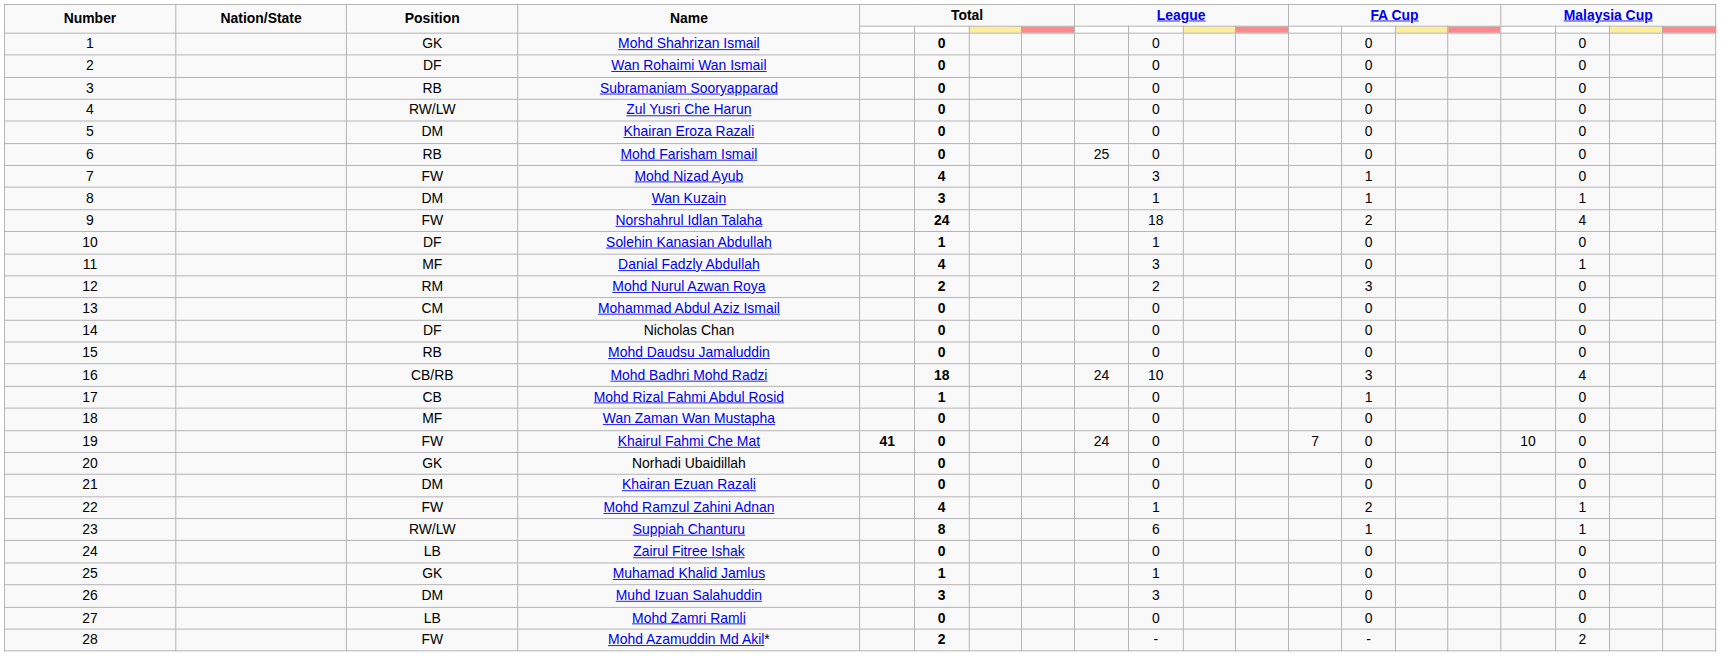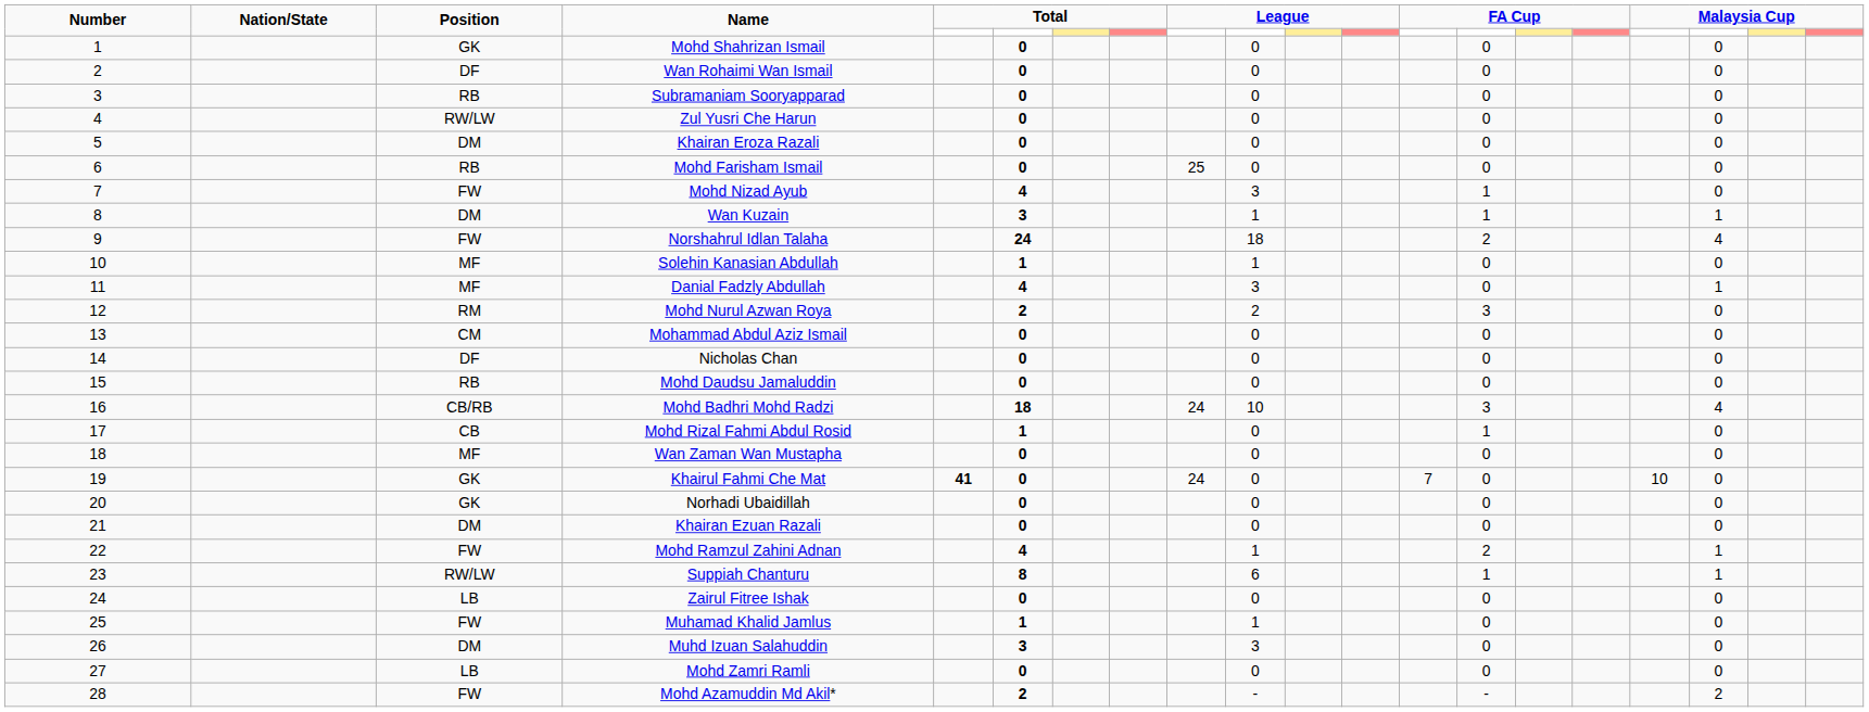 <table class="wikitable" style="text-align:center;">
 <tr>
 <td rowspan="2"  style="width:10%; text-align:center;"><strong>Number</strong></td>
 <td rowspan="2"  style="width:10%; text-align:center;"><strong>Nation/State</strong></td>
 <td rowspan="2"  style="width:10%; text-align:center;"><strong>Position</strong></td>
 <td rowspan="2"  style="width:20%; text-align:center;"><strong>Name</strong></td>
 <td colspan="4" style="text-align:center;"><strong>Total </strong></td>
 <td colspan="4" style="text-align:center;"><strong><a href='#'>League</a></strong></td>
 <td colspan="4" style="text-align:center;"><strong><a href='#'>FA Cup</a></strong></td>
 <td colspan="4" style="text-align:center;"><strong><a href='#'>Malaysia Cup</a></strong></td>
 </tr>
 <tr>
 <th style="width:60px; background:#fff;"></th>
 <th style="width:60px; background:#fff;"></th>
 <th style="width:60px; background:#fe9;"></th>
 <th style="width:60px; background:#ff8888;"></th>
 <th style="width:60px; background:#fff;"></th>
 <th style="width:60px; background:#fff;"></th>
 <th style="width:60px; background:#fe9;"></th>
 <th style="width:60px; background:#ff8888;"></th>
 <th style="width:60px; background:#fff;"></th>
 <th style="width:60px; background:#fff;"></th>
 <th style="width:60px; background:#fe9;"></th>
 <th style="width:60px; background:#ff8888;"></th>
 <th style="width:60px; background:#fff;"></th>
 <th style="width:60px; background:#fff;"></th>
 <th style="width:60px; background:#fe9;"></th>
 <th style="width:60px; background:#ff8888;"></th>
 </tr>
 <tr>
 <td>1</td>
 <td> </td>
 <td>GK</td>
 <td><a href='#'>Mohd Shahrizan Ismail</a></td>
 <td><strong> </strong></td>
 <td><strong>0</strong></td>
 <td><strong> </strong></td>
 <td><strong> </strong></td>
 <td></td>
 <td>0</td>
 <td></td>
 <td></td>
 <td></td>
 <td>0</td>
 <td></td>
 <td></td>
 <td></td>
 <td>0</td>
 <td></td>
 <td></td>
 </tr>
 <tr>
 <td>2</td>
 <td> </td>
 <td>DF</td>
 <td><a href='#'>Wan Rohaimi Wan Ismail</a></td>
 <td><strong> </strong></td>
 <td><strong>0</strong></td>
 <td><strong> </strong></td>
 <td><strong> </strong></td>
 <td></td>
 <td>0</td>
 <td></td>
 <td></td>
 <td></td>
 <td>0</td>
 <td></td>
 <td></td>
 <td></td>
 <td>0</td>
 <td></td>
 <td></td>
 </tr>
 <tr>
 <td>3</td>
 <td> </td>
 <td>RB</td>
 <td><a href='#'>Subramaniam Sooryapparad</a></td>
 <td><strong> </strong></td>
 <td><strong>0</strong></td>
 <td><strong> </strong></td>
 <td><strong> </strong></td>
 <td></td>
 <td>0</td>
 <td></td>
 <td></td>
 <td></td>
 <td>0</td>
 <td></td>
 <td></td>
 <td></td>
 <td>0</td>
 <td></td>
 <td></td>
 </tr>
 <tr>
 <td>4</td>
 <td> </td>
 <td>RW/LW</td>
 <td><a href='#'>Zul Yusri Che Harun</a></td>
 <td><strong> </strong></td>
 <td><strong>0</strong></td>
 <td><strong> </strong></td>
 <td><strong> </strong></td>
 <td></td>
 <td>0</td>
 <td></td>
 <td></td>
 <td></td>
 <td>0</td>
 <td></td>
 <td></td>
 <td></td>
 <td>0</td>
 <td></td>
 <td></td>
 </tr>
 <tr>
 <td>5</td>
 <td> </td>
 <td>DM</td>
 <td><a href='#'>Khairan Eroza Razali</a></td>
 <td><strong> </strong></td>
 <td><strong>0</strong></td>
 <td><strong> </strong></td>
 <td><strong> </strong></td>
 <td></td>
 <td>0</td>
 <td></td>
 <td></td>
 <td></td>
 <td>0</td>
 <td></td>
 <td></td>
 <td></td>
 <td>0</td>
 <td></td>
 <td></td>
 </tr>
 <tr>
 <td>6</td>
 <td> </td>
 <td>RB</td>
 <td><a href='#'>Mohd Farisham Ismail</a></td>
 <td><strong> </strong></td>
 <td><strong>0</strong></td>
 <td><strong> </strong></td>
 <td><strong> </strong></td>
 <td>25</td>
 <td>0</td>
 <td></td>
 <td></td>
 <td></td>
 <td>0</td>
 <td></td>
 <td></td>
 <td></td>
 <td>0</td>
 <td></td>
 <td></td>
 </tr>
 <tr>
 <td>7</td>
 <td> </td>
 <td>FW</td>
 <td><a href='#'>Mohd Nizad Ayub</a></td>
 <td><strong> </strong></td>
 <td><strong>4</strong></td>
 <td><strong> </strong></td>
 <td><strong> </strong></td>
 <td></td>
 <td>3</td>
 <td></td>
 <td></td>
 <td></td>
 <td>1</td>
 <td></td>
 <td></td>
 <td></td>
 <td>0</td>
 <td></td>
 <td></td>
 </tr>
 <tr>
 <td>8</td>
 <td> </td>
 <td>DM</td>
 <td><a href='#'>Wan Kuzain</a></td>
 <td><strong> </strong></td>
 <td><strong>3</strong></td>
 <td><strong> </strong></td>
 <td><strong> </strong></td>
 <td></td>
 <td>1</td>
 <td></td>
 <td></td>
 <td></td>
 <td>1</td>
 <td></td>
 <td></td>
 <td></td>
 <td>1</td>
 <td></td>
 <td></td>
 </tr>
 <tr>
 <td>9</td>
 <td> </td>
 <td>FW</td>
 <td><a href='#'>Norshahrul Idlan Talaha</a></td>
 <td><strong> </strong></td>
 <td><strong>24</strong></td>
 <td><strong> </strong></td>
 <td><strong> </strong></td>
 <td></td>
 <td>18</td>
 <td></td>
 <td></td>
 <td></td>
 <td>2</td>
 <td></td>
 <td></td>
 <td></td>
 <td>4</td>
 <td></td>
 <td></td>
 </tr>
 <tr>
 <td>10</td>
 <td> </td>
-<td>DF</td>
+<td>MF</td>
 <td><a href='#'>Solehin Kanasian Abdullah</a></td>
 <td><strong> </strong></td>
 <td><strong>1</strong></td>
 <td><strong> </strong></td>
 <td><strong> </strong></td>
 <td></td>
 <td>1</td>
 <td></td>
 <td></td>
 <td></td>
 <td>0</td>
 <td></td>
 <td></td>
 <td></td>
 <td>0</td>
 <td></td>
 <td></td>
 </tr>
 <tr>
 <td>11</td>
 <td> </td>
 <td>MF</td>
 <td><a href='#'>Danial Fadzly Abdullah</a></td>
 <td><strong> </strong></td>
 <td><strong>4</strong></td>
 <td><strong> </strong></td>
 <td><strong> </strong></td>
 <td></td>
 <td>3</td>
 <td></td>
 <td></td>
 <td></td>
 <td>0</td>
 <td></td>
 <td></td>
 <td></td>
 <td>1</td>
 <td></td>
 <td></td>
 </tr>
 <tr>
 <td>12</td>
 <td> </td>
 <td>RM</td>
 <td><a href='#'>Mohd Nurul Azwan Roya</a></td>
 <td><strong> </strong></td>
 <td><strong>2</strong></td>
 <td><strong> </strong></td>
 <td><strong> </strong></td>
 <td></td>
 <td>2</td>
 <td></td>
 <td></td>
 <td></td>
 <td>3</td>
 <td></td>
 <td></td>
 <td></td>
 <td>0</td>
 <td></td>
 <td></td>
 </tr>
 <tr>
 <td>13</td>
 <td> </td>
 <td>CM</td>
 <td><a href='#'>Mohammad Abdul Aziz Ismail</a></td>
 <td><strong> </strong></td>
 <td><strong>0</strong></td>
 <td><strong> </strong></td>
 <td><strong> </strong></td>
 <td></td>
 <td>0</td>
 <td></td>
 <td></td>
 <td></td>
 <td>0</td>
 <td></td>
 <td></td>
 <td></td>
 <td>0</td>
 <td></td>
 <td></td>
 </tr>
 <tr>
 <td>14</td>
 <td> </td>
 <td>DF</td>
 <td>Nicholas Chan</td>
 <td><strong> </strong></td>
 <td><strong>0</strong></td>
 <td><strong> </strong></td>
 <td><strong> </strong></td>
 <td></td>
 <td>0</td>
 <td></td>
 <td></td>
 <td></td>
 <td>0</td>
 <td></td>
 <td></td>
 <td></td>
 <td>0</td>
 <td></td>
 <td></td>
 </tr>
 <tr>
 <td>15</td>
 <td> </td>
 <td>RB</td>
 <td><a href='#'>Mohd Daudsu Jamaluddin</a></td>
 <td><strong> </strong></td>
 <td><strong>0</strong></td>
 <td><strong> </strong></td>
 <td><strong> </strong></td>
 <td></td>
 <td>0</td>
 <td></td>
 <td></td>
 <td></td>
 <td>0</td>
 <td></td>
 <td></td>
 <td></td>
 <td>0</td>
 <td></td>
 <td></td>
 </tr>
 <tr>
 <td>16</td>
 <td> </td>
 <td>CB/RB</td>
 <td><a href='#'>Mohd Badhri Mohd Radzi</a></td>
 <td><strong> </strong></td>
 <td><strong>18</strong></td>
 <td><strong> </strong></td>
 <td><strong> </strong></td>
 <td>24</td>
 <td>10</td>
 <td></td>
 <td></td>
 <td></td>
 <td>3</td>
 <td></td>
 <td></td>
 <td></td>
 <td>4</td>
 <td></td>
 <td></td>
 </tr>
 <tr>
 <td>17</td>
 <td> </td>
 <td>CB</td>
 <td><a href='#'>Mohd Rizal Fahmi Abdul Rosid</a></td>
 <td><strong> </strong></td>
 <td><strong>1</strong></td>
 <td><strong> </strong></td>
 <td><strong> </strong></td>
 <td></td>
 <td>0</td>
 <td></td>
 <td></td>
 <td></td>
 <td>1</td>
 <td></td>
 <td></td>
 <td></td>
 <td>0</td>
 <td></td>
 <td></td>
 </tr>
 <tr>
 <td>18</td>
 <td> </td>
 <td>MF</td>
 <td><a href='#'>Wan Zaman Wan Mustapha</a></td>
 <td><strong> </strong></td>
 <td><strong>0</strong></td>
 <td><strong> </strong></td>
 <td><strong> </strong></td>
 <td></td>
 <td>0</td>
 <td></td>
 <td></td>
 <td></td>
 <td>0</td>
 <td></td>
 <td></td>
 <td></td>
 <td>0</td>
 <td></td>
 <td></td>
 </tr>
 <tr>
 <td>19</td>
 <td> </td>
-<td>FW</td>
+<td>GK</td>
 <td><a href='#'>Khairul Fahmi Che Mat</a></td>
 <td><strong>41</strong></td>
 <td><strong>0</strong></td>
 <td><strong> </strong></td>
 <td><strong> </strong></td>
 <td>24</td>
 <td>0</td>
 <td></td>
 <td></td>
 <td>7</td>
 <td>0</td>
 <td></td>
 <td></td>
 <td>10</td>
 <td>0</td>
 <td></td>
 <td></td>
 </tr>
 <tr>
 <td>20</td>
 <td> </td>
 <td>GK</td>
 <td>Norhadi Ubaidillah</td>
 <td><strong> </strong></td>
 <td><strong>0</strong></td>
 <td><strong> </strong></td>
 <td><strong> </strong></td>
 <td></td>
 <td>0</td>
 <td></td>
 <td></td>
 <td></td>
 <td>0</td>
 <td></td>
 <td></td>
 <td></td>
 <td>0</td>
 <td></td>
 <td></td>
 </tr>
 <tr>
 <td>21</td>
 <td> </td>
 <td>DM</td>
 <td><a href='#'>Khairan Ezuan Razali</a></td>
 <td><strong> </strong></td>
 <td><strong>0</strong></td>
 <td><strong> </strong></td>
 <td><strong> </strong></td>
 <td></td>
 <td>0</td>
 <td></td>
 <td></td>
 <td></td>
 <td>0</td>
 <td></td>
 <td></td>
 <td></td>
 <td>0</td>
 <td></td>
 <td></td>
 </tr>
 <tr>
 <td>22</td>
 <td> </td>
 <td>FW</td>
 <td><a href='#'>Mohd Ramzul Zahini Adnan</a></td>
 <td><strong> </strong></td>
 <td><strong>4</strong></td>
 <td><strong> </strong></td>
 <td><strong> </strong></td>
 <td></td>
 <td>1</td>
 <td></td>
 <td></td>
 <td></td>
 <td>2</td>
 <td></td>
 <td></td>
 <td></td>
 <td>1</td>
 <td></td>
 <td></td>
 </tr>
 <tr>
 <td>23</td>
 <td> </td>
 <td>RW/LW</td>
 <td><a href='#'>Suppiah Chanturu</a></td>
 <td><strong> </strong></td>
 <td><strong>8</strong></td>
 <td><strong> </strong></td>
 <td><strong> </strong></td>
 <td></td>
 <td>6</td>
 <td></td>
 <td></td>
 <td></td>
 <td>1</td>
 <td></td>
 <td></td>
 <td></td>
 <td>1</td>
 <td></td>
 <td></td>
 </tr>
 <tr>
 <td>24</td>
 <td> </td>
 <td>LB</td>
 <td><a href='#'>Zairul Fitree Ishak</a></td>
 <td><strong> </strong></td>
 <td><strong>0</strong></td>
 <td><strong> </strong></td>
 <td><strong> </strong></td>
 <td></td>
 <td>0</td>
 <td></td>
 <td></td>
 <td></td>
 <td>0</td>
 <td></td>
 <td></td>
 <td></td>
 <td>0</td>
 <td></td>
 <td></td>
 </tr>
 <tr>
 <td>25</td>
 <td> </td>
-<td>GK</td>
+<td>FW</td>
 <td><a href='#'>Muhamad Khalid Jamlus</a></td>
 <td><strong> </strong></td>
 <td><strong>1</strong></td>
 <td><strong> </strong></td>
 <td><strong> </strong></td>
 <td></td>
 <td>1</td>
 <td></td>
 <td></td>
 <td></td>
 <td>0</td>
 <td></td>
 <td></td>
 <td></td>
 <td>0</td>
 <td></td>
 <td></td>
 </tr>
 <tr>
 <td>26</td>
 <td> </td>
 <td>DM</td>
 <td><a href='#'>Muhd Izuan Salahuddin</a></td>
 <td><strong> </strong></td>
 <td><strong>3</strong></td>
 <td><strong> </strong></td>
 <td><strong> </strong></td>
 <td></td>
 <td>3</td>
 <td></td>
 <td></td>
 <td></td>
 <td>0</td>
 <td></td>
 <td></td>
 <td></td>
 <td>0</td>
 <td></td>
 <td></td>
 </tr>
 <tr>
 <td>27</td>
 <td> </td>
 <td>LB</td>
 <td><a href='#'>Mohd Zamri Ramli</a></td>
 <td><strong> </strong></td>
 <td><strong>0</strong></td>
 <td><strong> </strong></td>
 <td><strong> </strong></td>
 <td></td>
 <td>0</td>
 <td></td>
 <td></td>
 <td></td>
 <td>0</td>
 <td></td>
 <td></td>
 <td></td>
 <td>0</td>
 <td></td>
 <td></td>
 </tr>
 <tr>
 <td>28</td>
 <td> </td>
 <td>FW</td>
 <td><a href='#'>Mohd Azamuddin Md Akil</a>*</td>
 <td><strong> </strong></td>
 <td><strong>2</strong></td>
 <td><strong> </strong></td>
 <td><strong> </strong></td>
 <td></td>
 <td>-</td>
 <td></td>
 <td></td>
 <td></td>
 <td>-</td>
 <td></td>
 <td></td>
 <td></td>
 <td>2</td>
 <td></td>
 <td></td>
 </tr>
 </table>
